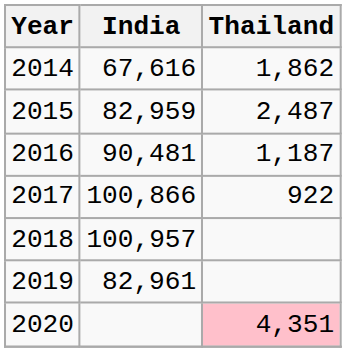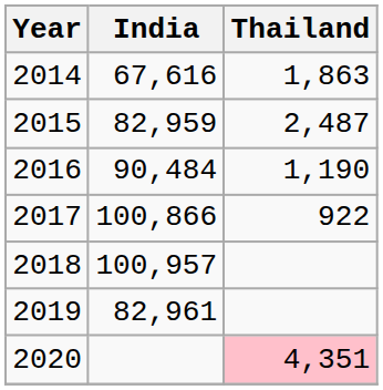 <table class=wikitable style="text-align: right;">
 <tr>
 <th>Year</th>
 <th>India</th>
 <th>Thailand</th>
 </tr>
 <tr>
 <td>2014</td>
 <td>67,616</td>
-<td>1,862</td>
+<td>1,863</td>
 </tr>
 <tr>
 <td>2015</td>
 <td>82,959</td>
 <td>2,487</td>
 </tr>
 <tr>
 <td>2016</td>
-<td>90,481</td>
-<td>1,187</td>
+<td>90,484</td>
+<td>1,190</td>
 </tr>
 <tr>
 <td>2017</td>
 <td>100,866</td>
 <td>922</td>
 </tr>
 <tr>
 <td>2018</td>
 <td>100,957</td>
 <td></td>
 </tr>
 <tr>
 <td>2019</td>
 <td>82,961</td>
 <td></td>
 </tr>
 <tr>
 <td>2020</td>
 <td></td>
 <td style="background: pink;">4,351</td>
 </tr>
 <tr>
 </tr>
 </table>
